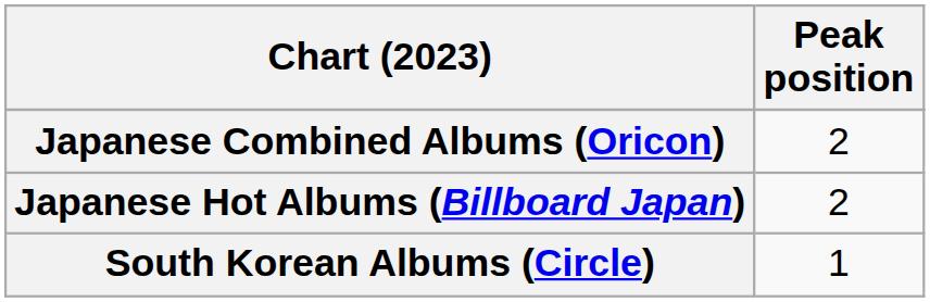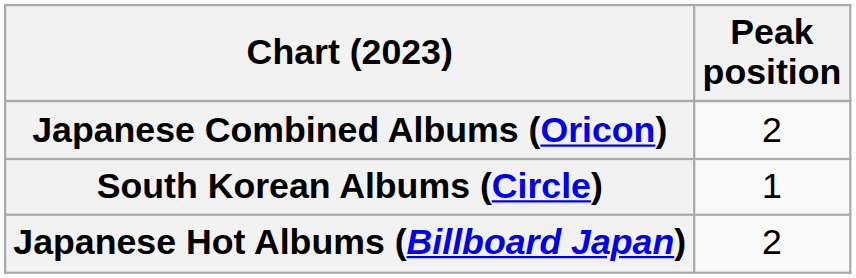 <table class="wikitable sortable plainrowheaders" style="text-align:center;">
 <tr>
 <th scope="col">Chart (2023)</th>
 <th scope="col">Peak<br>position</th>
 </tr>
 <tr>
 </tr>
 <tr>
 <th scope="row">Japanese Combined Albums (<a href='#'>Oricon</a>)</th>
 <td>2</td>
 </tr>
 <tr>
+<th scope="row">South Korean Albums (<a href='#'>Circle</a>)</th>
+<td>1</td>
+</tr>
+<tr>
 <th scope="row">Japanese Hot Albums (<em><a href='#'>Billboard Japan</a></em>)</th>
 <td>2</td>
 </tr>
-<tr>
-<th scope="row">South Korean Albums (<a href='#'>Circle</a>)</th>
-<td>1</td>
-</tr>
 </table>
